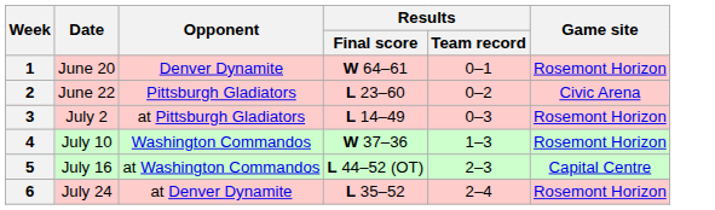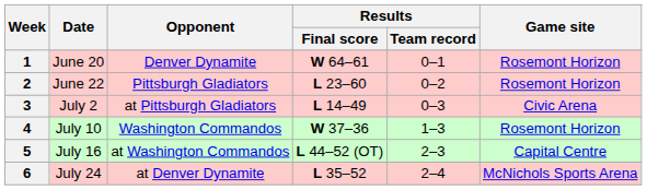 <table class="wikitable" align="center" style="font-size: 92%">
 <tr>
 <th rowspan="2">Week</th>
 <th rowspan="2">Date</th>
 <th rowspan="2">Opponent</th>
 <th colspan="2">Results</th>
 <th rowspan="2">Game site</th>
 </tr>
 <tr>
 <th>Final score</th>
 <th>Team record</th>
 </tr>
 <tr style="background:#fcc">
 <th>1</th>
 <td style="text-align:center;">June 20</td>
 <td style="text-align:center;"><a href='#'>Denver Dynamite</a></td>
 <td style="text-align:center;"><strong>W</strong> 64–61</td>
 <td style="text-align:center;">0–1</td>
 <td style="text-align:center;"><a href='#'>Rosemont Horizon</a></td>
 </tr>
 <tr style="background:#fcc">
 <th>2</th>
 <td style="text-align:center;">June 22</td>
 <td style="text-align:center;"><a href='#'>Pittsburgh Gladiators</a></td>
 <td style="text-align:center;"><strong>L</strong> 23–60</td>
 <td style="text-align:center;">0–2</td>
-<td style="text-align:center;"><a href='#'>Civic Arena</a></td>
+<td style="text-align:center;"><a href='#'>Rosemont Horizon</a></td>
 </tr>
 <tr style="background:#fcc">
 <th>3</th>
 <td style="text-align:center;">July 2</td>
 <td style="text-align:center;">at <a href='#'>Pittsburgh Gladiators</a></td>
 <td style="text-align:center;"><strong>L</strong> 14–49</td>
 <td style="text-align:center;">0–3</td>
-<td style="text-align:center;"><a href='#'>Rosemont Horizon</a></td>
+<td style="text-align:center;"><a href='#'>Civic Arena</a></td>
 </tr>
 <tr style="background:#cfc">
 <th>4</th>
 <td style="text-align:center;">July 10</td>
 <td style="text-align:center;"><a href='#'>Washington Commandos</a></td>
 <td style="text-align:center;"><strong>W</strong> 37–36</td>
 <td style="text-align:center;">1–3</td>
 <td style="text-align:center;"><a href='#'>Rosemont Horizon</a></td>
 </tr>
 <tr style="background:#cfc">
 <th>5</th>
 <td style="text-align:center;">July 16</td>
 <td style="text-align:center;">at <a href='#'>Washington Commandos</a></td>
 <td style="text-align:center;"><strong>L</strong> 44–52 (OT)</td>
 <td style="text-align:center;">2–3</td>
 <td style="text-align:center;"><a href='#'>Capital Centre</a></td>
 </tr>
 <tr style="background:#fcc">
 <th>6</th>
 <td style="text-align:center;">July 24</td>
 <td style="text-align:center;">at <a href='#'>Denver Dynamite</a></td>
 <td style="text-align:center;"><strong>L</strong> 35–52</td>
 <td style="text-align:center;">2–4</td>
-<td style="text-align:center;"><a href='#'>Rosemont Horizon</a></td>
+<td style="text-align:center;"><a href='#'>McNichols Sports Arena</a></td>
 </tr>
 </table>
